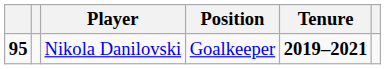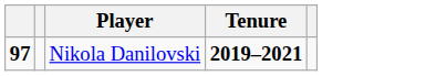 <table class="wikitable" style="text-align:center">
 <tr>
 <th></th>
 <th></th>
 <th>Player</th>
-<th>Position</th>
 <th>Tenure</th>
 <th></th>
 </tr>
 <tr>
-<td><strong>95</strong></td>
+<td><strong>97</strong></td>
 <td></td>
 <td><a href='#'>Nikola Danilovski</a></td>
-<td><a href='#'>Goalkeeper</a></td>
 <td><strong>2019–2021</strong></td>
 <td></td>
 </tr>
 </table>
